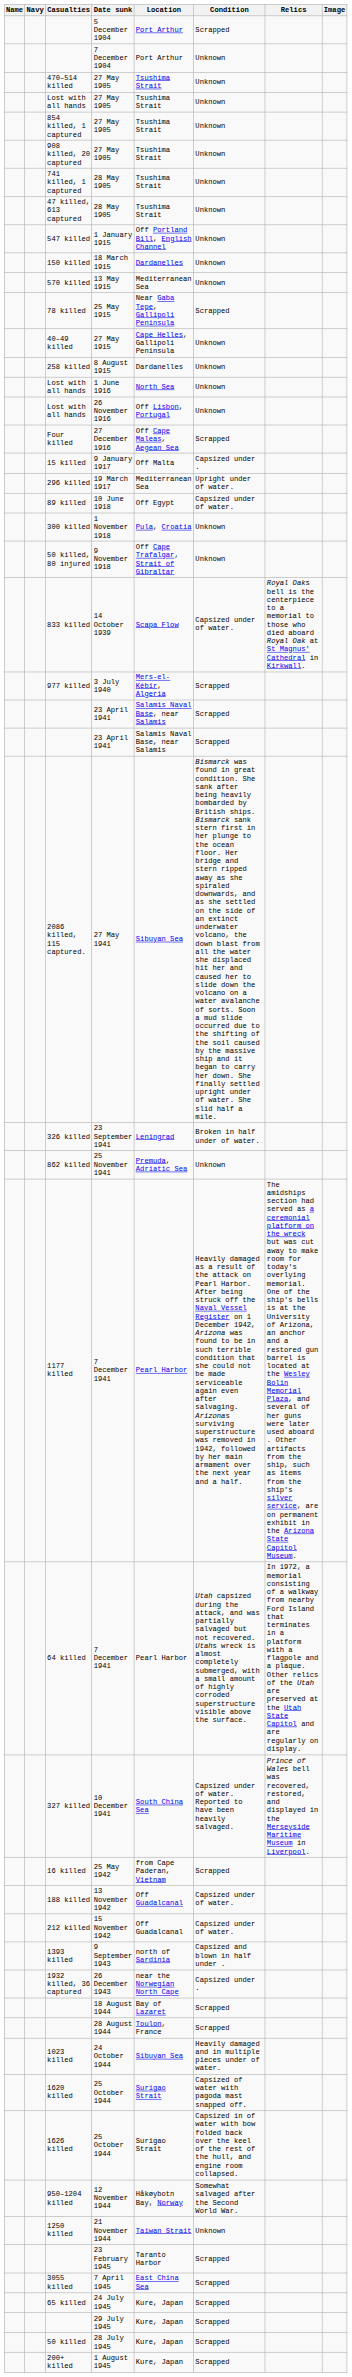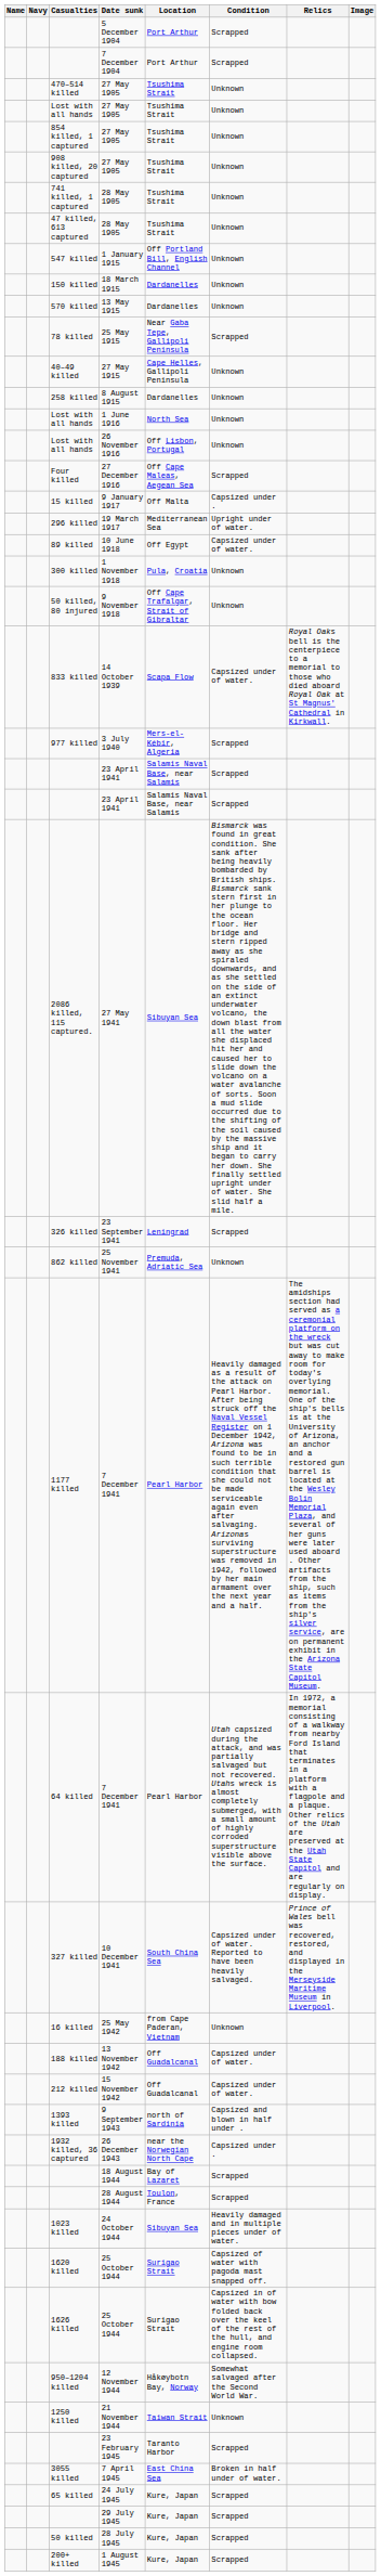 <table class="wikitable sortable" style="width:100%;">
 <tr>
 <th scope="col">Name</th>
 <th scope="col">Navy</th>
 <th scope="col">Casualties</th>
 <th scope="col">Date sunk</th>
 <th scope="col">Location</th>
 <th scope="col">Condition</th>
 <th scope="col">Relics</th>
 <th scope="col">Image</th>
 </tr>
 <tr>
 <td></td>
 <td></td>
 <td></td>
 <td>5 December 1904</td>
 <td><a href='#'>Port Arthur</a></td>
 <td>Scrapped</td>
 <td></td>
 <td></td>
 </tr>
 <tr>
 <td></td>
 <td></td>
 <td></td>
 <td>7 December 1904</td>
 <td>Port Arthur</td>
-<td>Unknown</td>
+<td>Scrapped</td>
 <td></td>
 <td></td>
 </tr>
 <tr>
 <td></td>
 <td></td>
 <td>470–514 killed</td>
 <td>27 May 1905</td>
 <td><a href='#'>Tsushima Strait</a></td>
 <td>Unknown</td>
 <td></td>
 <td></td>
 </tr>
 <tr>
 <td></td>
 <td></td>
 <td>Lost with all hands</td>
 <td>27 May 1905</td>
 <td>Tsushima Strait</td>
 <td>Unknown</td>
 <td></td>
 <td></td>
 </tr>
 <tr>
 <td></td>
 <td></td>
 <td>854 killed, 1 captured</td>
 <td>27 May 1905</td>
 <td>Tsushima Strait</td>
 <td>Unknown</td>
 <td></td>
 <td></td>
 </tr>
 <tr>
 <td></td>
 <td></td>
 <td>908 killed, 20 captured</td>
 <td>27 May 1905</td>
 <td>Tsushima Strait</td>
 <td>Unknown</td>
 <td></td>
 <td></td>
 </tr>
 <tr>
 <td></td>
 <td></td>
 <td>741 killed, 1 captured</td>
 <td>28 May 1905</td>
 <td>Tsushima Strait</td>
 <td>Unknown</td>
 <td></td>
 <td></td>
 </tr>
 <tr>
 <td></td>
 <td></td>
 <td>47 killed, 613 captured</td>
 <td>28 May 1905</td>
 <td>Tsushima Strait</td>
 <td>Unknown</td>
 <td></td>
 <td></td>
 </tr>
 <tr>
 <td></td>
 <td></td>
 <td>547 killed</td>
 <td>1 January 1915</td>
 <td> Off <a href='#'>Portland Bill</a>, <a href='#'>English Channel</a></td>
 <td>Unknown</td>
 <td></td>
 <td></td>
 </tr>
 <tr>
 <td></td>
 <td></td>
 <td>150 killed</td>
 <td>18 March 1915</td>
 <td><a href='#'>Dardanelles</a></td>
 <td>Unknown</td>
 <td></td>
 <td></td>
 </tr>
 <tr>
 <td></td>
 <td></td>
 <td>570 killed</td>
 <td>13 May 1915</td>
-<td> Mediterranean Sea</td>
+<td>Dardanelles</td>
 <td>Unknown</td>
 <td></td>
 <td></td>
 </tr>
 <tr>
 <td></td>
 <td></td>
 <td>78 killed</td>
 <td>25 May 1915</td>
 <td>Near <a href='#'>Gaba Tepe</a>, <a href='#'>Gallipoli Peninsula</a></td>
 <td>Scrapped</td>
 <td></td>
 <td></td>
 </tr>
 <tr>
 <td></td>
 <td></td>
 <td>40–49 killed</td>
 <td>27 May 1915</td>
 <td> <a href='#'>Cape Helles</a>, Gallipoli Peninsula</td>
 <td>Unknown</td>
 <td></td>
 <td></td>
 </tr>
 <tr>
 <td></td>
 <td></td>
 <td>258 killed</td>
 <td>8 August 1915</td>
 <td>Dardanelles</td>
 <td>Unknown</td>
 <td></td>
 <td></td>
 </tr>
 <tr>
 <td></td>
 <td></td>
 <td>Lost with all hands</td>
 <td>1 June 1916</td>
 <td><a href='#'>North Sea</a></td>
 <td>Unknown</td>
 <td></td>
 <td></td>
 </tr>
 <tr>
 <td></td>
 <td></td>
 <td>Lost with all hands</td>
 <td>26 November 1916</td>
 <td> Off <a href='#'>Lisbon</a>, <a href='#'>Portugal</a></td>
 <td>Unknown</td>
 <td></td>
 <td></td>
 </tr>
 <tr>
 <td></td>
 <td></td>
 <td>Four killed</td>
 <td>27 December 1916</td>
 <td> Off <a href='#'>Cape Maleas</a>, <a href='#'>Aegean Sea</a></td>
 <td>Scrapped</td>
 <td></td>
 <td></td>
 </tr>
 <tr>
 <td></td>
 <td></td>
 <td>15 killed</td>
 <td>9 January 1917</td>
 <td> Off Malta</td>
 <td>Capsized under .</td>
 <td></td>
 <td></td>
 </tr>
 <tr>
 <td></td>
 <td></td>
 <td>296 killed</td>
 <td>19 March 1917</td>
 <td> Mediterranean Sea</td>
 <td>Upright under  of water.</td>
 <td></td>
 <td></td>
 </tr>
 <tr>
 <td></td>
 <td></td>
 <td>89 killed</td>
 <td>10 June 1918</td>
 <td> Off Egypt</td>
 <td>Capsized under  of water.</td>
 <td></td>
 <td></td>
 </tr>
 <tr>
 <td></td>
 <td></td>
 <td>300 killed</td>
 <td>1 November 1918</td>
 <td> <a href='#'>Pula</a>, <a href='#'>Croatia</a></td>
 <td>Unknown</td>
 <td></td>
 <td></td>
 </tr>
 <tr>
 <td></td>
 <td></td>
 <td>50 killed, 80 injured</td>
 <td>9 November 1918</td>
 <td> Off <a href='#'>Cape Trafalgar</a>, <a href='#'>Strait of Gibraltar</a></td>
 <td>Unknown</td>
 <td></td>
 <td></td>
 </tr>
 <tr>
 <td></td>
 <td></td>
 <td>833 killed</td>
 <td>14 October 1939</td>
 <td> <a href='#'>Scapa Flow</a></td>
 <td>Capsized under  of water.</td>
 <td><em>Royal Oak</em>s bell is the centerpiece to a memorial to those who died aboard <em>Royal Oak</em> at <a href='#'>St Magnus' Cathedral</a> in <a href='#'>Kirkwall</a>.</td>
 <td></td>
 </tr>
 <tr>
 <td></td>
 <td></td>
 <td>977 killed</td>
 <td>3 July 1940</td>
 <td><a href='#'>Mers-el-Kébir</a>, <a href='#'>Algeria</a></td>
 <td>Scrapped</td>
 <td></td>
 <td></td>
 </tr>
 <tr>
 <td></td>
 <td></td>
 <td></td>
 <td>23 April 1941</td>
 <td><a href='#'>Salamis Naval Base</a>, near <a href='#'>Salamis</a></td>
 <td>Scrapped</td>
 <td></td>
 <td></td>
 </tr>
 <tr>
 <td></td>
 <td></td>
 <td></td>
 <td>23 April 1941</td>
 <td>Salamis Naval Base, near Salamis</td>
 <td>Scrapped</td>
 <td></td>
 <td></td>
 </tr>
 <tr>
 <td></td>
 <td></td>
 <td>2086 killed, 115 captured.</td>
 <td>27 May 1941</td>
 <td> <a href='#'>Sibuyan Sea</a></td>
 <td><em>Bismarck</em> was found in great condition. She sank after being heavily bombarded by British ships. <em>Bismarck</em> sank stern first in her plunge to the ocean floor. Her bridge and stern ripped away as she spiraled downwards, and as she settled on the side of an extinct underwater volcano, the down blast from all the water she displaced hit her and caused her to slide down the volcano on a water avalanche of sorts. Soon a mud slide occurred due to the shifting of the soil caused by the massive ship and it began to carry her down. She finally settled upright under  of water. She slid half a mile.</td>
 <td></td>
 <td></td>
 </tr>
 <tr>
 <td></td>
 <td></td>
 <td>326 killed</td>
 <td>23 September 1941</td>
 <td><a href='#'>Leningrad</a></td>
-<td>Broken in half under  of water.</td>
+<td>Scrapped</td>
 <td></td>
 <td></td>
 </tr>
 <tr>
 <td></td>
 <td></td>
 <td>862 killed</td>
 <td>25 November 1941</td>
 <td> <a href='#'>Premuda</a>, <a href='#'>Adriatic Sea</a></td>
 <td>Unknown</td>
 <td></td>
 <td></td>
 </tr>
 <tr>
 <td></td>
 <td></td>
 <td>1177 killed</td>
 <td>7 December 1941</td>
 <td> <a href='#'>Pearl Harbor</a></td>
 <td>Heavily damaged as a result of the attack on Pearl Harbor. After being struck off the <a href='#'>Naval Vessel Register</a> on 1 December 1942, <em>Arizona</em> was found to be in such terrible condition that she could not be made serviceable again even after salvaging. <em>Arizona</em>s surviving superstructure was removed in 1942, followed by her main armament over the next year and a half.</td>
 <td>The amidships section had served as <a href='#'>a ceremonial platform on the wreck</a> but was cut away to make room for today's overlying memorial. One of the ship's bells is at the University of Arizona, an anchor and a restored gun barrel is located at the <a href='#'>Wesley Bolin Memorial Plaza</a>, and several of her guns were later used aboard . Other artifacts from the ship, such as items from the ship's <a href='#'>silver service</a>, are on permanent exhibit in the <a href='#'>Arizona State Capitol Museum</a>.</td>
 <td></td>
 </tr>
 <tr>
 <td></td>
 <td></td>
 <td>64 killed</td>
 <td>7 December 1941</td>
 <td> Pearl Harbor</td>
 <td><em>Utah</em> capsized during the attack, and was partially salvaged but not recovered. <em>Utah</em>s wreck is almost completely submerged, with a small amount of highly corroded superstructure visible above the surface.</td>
 <td>In 1972, a memorial consisting of a  walkway from nearby Ford Island that terminates in a platform with a flagpole and a plaque. Other relics of the <em>Utah</em> are preserved at the <a href='#'>Utah State Capitol</a> and are regularly on display.</td>
 <td></td>
 </tr>
 <tr>
 <td></td>
 <td></td>
 <td>327 killed</td>
 <td>10 December 1941</td>
 <td> <a href='#'>South China Sea</a></td>
 <td>Capsized under  of water. Reported to have been heavily salvaged.</td>
 <td><em>Prince of Wale</em>s bell was recovered, restored, and displayed in the <a href='#'>Merseyside Maritime Museum</a> in <a href='#'>Liverpool</a>.</td>
 <td></td>
 </tr>
 <tr>
 <td></td>
 <td></td>
 <td>16 killed</td>
 <td>25 May 1942</td>
 <td>  from Cape Paderan, <a href='#'>Vietnam</a></td>
-<td>Scrapped</td>
+<td>Unknown</td>
 <td></td>
 <td></td>
 </tr>
 <tr>
 <td></td>
 <td></td>
 <td>188 killed</td>
 <td>13 November 1942</td>
 <td> Off <a href='#'>Guadalcanal</a></td>
 <td>Capsized under  of water.</td>
 <td></td>
 <td></td>
 </tr>
 <tr>
 <td></td>
 <td></td>
 <td>212 killed</td>
 <td>15 November 1942</td>
 <td>Off Guadalcanal</td>
 <td>Capsized under  of water.</td>
 <td></td>
 <td></td>
 </tr>
 <tr>
 <td></td>
 <td></td>
 <td>1393 killed</td>
 <td>9 September 1943</td>
 <td>  north of <a href='#'>Sardinia</a></td>
 <td>Capsized and blown in half under .</td>
 <td></td>
 <td></td>
 </tr>
 <tr>
 <td></td>
 <td></td>
 <td>1932 killed, 36 captured</td>
 <td>26 December 1943</td>
 <td> near the <a href='#'>Norwegian North Cape</a></td>
 <td>Capsized under .</td>
 <td></td>
 <td></td>
 </tr>
 <tr>
 <td></td>
 <td></td>
 <td></td>
 <td>18 August 1944</td>
 <td>Bay of <a href='#'>Lazaret</a></td>
 <td>Scrapped</td>
 <td></td>
 <td></td>
 </tr>
 <tr>
 <td></td>
 <td></td>
 <td></td>
 <td>28 August 1944</td>
 <td><a href='#'>Toulon</a>, France</td>
 <td>Scrapped</td>
 <td></td>
 <td></td>
 </tr>
 <tr>
 <td></td>
 <td></td>
 <td>1023 killed</td>
 <td>24 October 1944</td>
 <td> <a href='#'>Sibuyan Sea</a></td>
 <td>Heavily damaged and in multiple pieces under  of water.</td>
 <td></td>
 <td></td>
 </tr>
 <tr>
 <td></td>
 <td></td>
 <td>1620 killed</td>
 <td>25 October 1944</td>
 <td><a href='#'>Surigao Strait</a></td>
 <td>Capsized  of water with pagoda mast snapped off.</td>
 <td></td>
 <td></td>
 </tr>
 <tr>
 <td></td>
 <td></td>
 <td>1626 killed</td>
 <td>25 October 1944</td>
 <td>Surigao Strait</td>
 <td>Capsized in  of water with bow folded back over the keel of the rest of the hull, and engine room collapsed.</td>
 <td></td>
 <td></td>
 </tr>
 <tr>
 <td></td>
 <td></td>
 <td>950–1204 killed</td>
 <td>12 November 1944</td>
 <td> Håkøybotn Bay, <a href='#'>Norway</a></td>
 <td>Somewhat salvaged after the Second World War.</td>
 <td></td>
 <td></td>
 </tr>
 <tr>
 <td></td>
 <td></td>
 <td>1250 killed</td>
 <td>21 November 1944</td>
 <td> <a href='#'>Taiwan Strait</a></td>
 <td>Unknown</td>
 <td></td>
 <td></td>
 </tr>
 <tr>
 <td></td>
 <td></td>
 <td></td>
 <td>23 February 1945</td>
 <td>Taranto Harbor</td>
 <td>Scrapped</td>
 <td></td>
 <td></td>
 </tr>
 <tr>
 <td></td>
 <td></td>
 <td>3055 killed</td>
 <td>7 April 1945</td>
 <td> <a href='#'>East China Sea</a></td>
-<td>Scrapped</td>
+<td>Broken in half under  of water.</td>
 <td></td>
 <td></td>
 </tr>
 <tr>
 <td></td>
 <td></td>
 <td>65 killed</td>
 <td>24 July 1945</td>
 <td>Kure, Japan</td>
 <td>Scrapped</td>
 <td></td>
 <td></td>
 </tr>
 <tr>
 <td></td>
 <td></td>
 <td></td>
 <td>29 July 1945</td>
 <td>Kure, Japan</td>
 <td>Scrapped</td>
 <td></td>
 <td></td>
 </tr>
 <tr>
 <td></td>
 <td></td>
 <td>50 killed</td>
 <td>28 July 1945</td>
 <td>Kure, Japan</td>
 <td>Scrapped</td>
 <td></td>
 <td></td>
 </tr>
 <tr>
 <td></td>
 <td></td>
 <td>200+ killed</td>
 <td>1 August 1945</td>
 <td> Kure, Japan</td>
 <td>Scrapped</td>
 <td></td>
 <td></td>
 </tr>
 </table>
